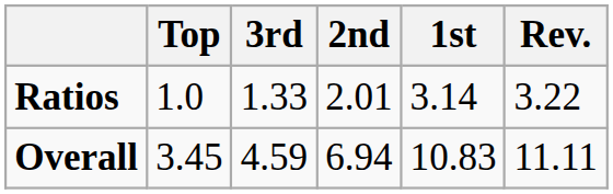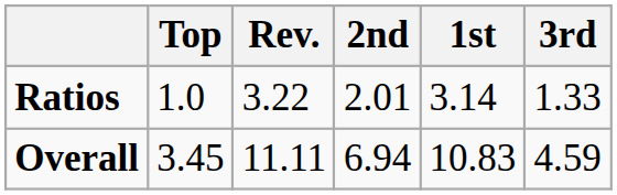 <table class="wikitable">
 <tr>
 <th> </th>
 <th>Top</th>
-<th>3rd</th>
+<th>Rev.</th>
 <th>2nd</th>
 <th>1st</th>
-<th>Rev.</th>
+<th>3rd</th>
 </tr>
 <tr>
 <td><strong>Ratios</strong></td>
 <td>1.0</td>
-<td>1.33</td>
+<td>3.22</td>
 <td>2.01</td>
 <td>3.14</td>
-<td>3.22</td>
+<td>1.33</td>
 </tr>
 <tr>
 <td><strong>Overall</strong></td>
 <td>3.45</td>
-<td>4.59</td>
+<td>11.11</td>
 <td>6.94</td>
 <td>10.83</td>
-<td>11.11</td>
+<td>4.59</td>
 </tr>
 </table>
